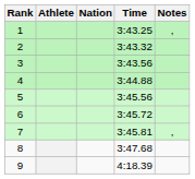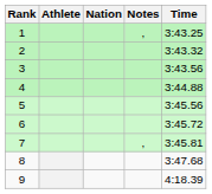 <table class="wikitable plainrowheaders sortable" style="text-align:center;">
 <tr>
 <th scope=col>Rank</th>
 <th scope=col>Athlete</th>
 <th scope=col>Nation</th>
+<th scope=col>Notes</th>
 <th scope=col>Time</th>
-<th scope=col>Notes</th>
 </tr>
 <tr bgcolor=#bbf3bb>
 <td>1</td>
 <th scope=row style="background:#bbf3bb; text-align:left;"></th>
 <td align=left></td>
+<td>, </td>
 <td>3:43.25</td>
-<td>, </td>
 </tr>
 <tr bgcolor=#bbf3bb>
 <td>2</td>
 <th scope=row style="background:#bbf3bb; text-align:left;"></th>
 <td align=left></td>
+<td></td>
 <td>3:43.32</td>
-<td></td>
 </tr>
 <tr bgcolor=#bbf3bb>
 <td>3</td>
 <th scope=row style="background:#bbf3bb; text-align:left;"></th>
 <td align=left></td>
+<td></td>
 <td>3:43.56</td>
-<td></td>
 </tr>
 <tr bgcolor=#bbf3bb>
 <td>4</td>
 <th scope=row style="background:#bbf3bb; text-align:left;"></th>
 <td align=left></td>
+<td></td>
 <td>3:44.88</td>
-<td></td>
 </tr>
 <tr bgcolor=#ccf9cc>
 <td>5</td>
 <th scope=row style="background:#ccf9cc; text-align:left;"></th>
 <td align=left></td>
+<td></td>
 <td>3:45.56</td>
-<td></td>
 </tr>
 <tr bgcolor=#ccf9cc>
 <td>6</td>
 <th scope=row style="background:#ccf9cc; text-align:left;"></th>
 <td align=left></td>
+<td></td>
 <td>3:45.72</td>
-<td></td>
 </tr>
 <tr bgcolor=#ccf9cc>
 <td>7</td>
 <th scope=row style="background:#ccf9cc; text-align:left;"></th>
 <td align=left></td>
+<td>, </td>
 <td>3:45.81</td>
-<td>, </td>
 </tr>
 <tr>
 <td>8</td>
 <th scope=row style=text-align:left;></th>
 <td align=left></td>
+<td></td>
 <td>3:47.68</td>
-<td></td>
 </tr>
 <tr>
 <td>9</td>
 <th scope=row style=text-align:left;></th>
 <td align=left></td>
+<td></td>
 <td>4:18.39</td>
-<td></td>
 </tr>
 </table>
